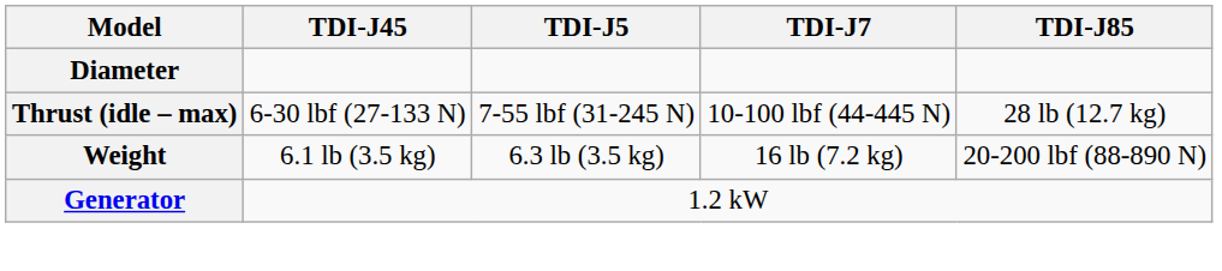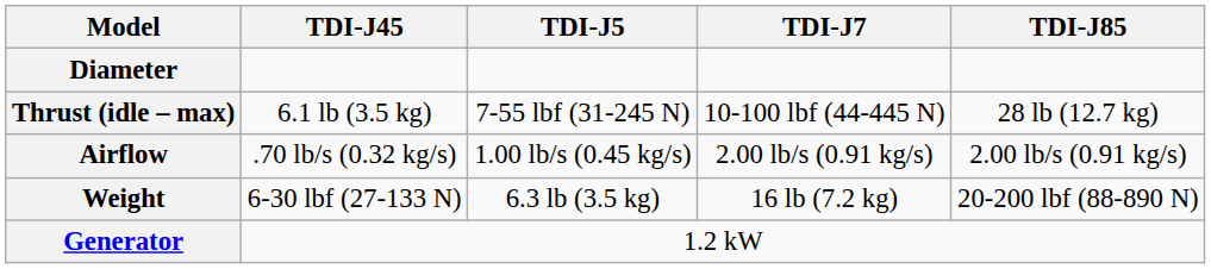 <table class="wikitable" style="text-align:center">
 <tr>
 <th>Model</th>
 <th>TDI-J45</th>
 <th>TDI-J5</th>
 <th>TDI-J7</th>
 <th>TDI-J85</th>
 </tr>
 <tr>
 <th>Diameter</th>
 <td></td>
 <td></td>
 <td></td>
 <td></td>
 </tr>
 <tr>
 <th>Thrust (idle – max)</th>
-<td>6-30 lbf (27-133 N)</td>
+<td>6.1 lb (3.5 kg)</td>
 <td>7-55 lbf (31-245 N)</td>
 <td>10-100 lbf (44-445 N)</td>
 <td>28 lb (12.7 kg)</td>
 </tr>
 <tr>
+<th>Airflow</th>
+<td>.70 lb/s (0.32 kg/s)</td>
+<td>1.00 lb/s (0.45 kg/s)</td>
+<td>2.00 lb/s (0.91 kg/s)</td>
+<td>2.00 lb/s (0.91 kg/s)</td>
+</tr>
+<tr>
 <th>Weight</th>
-<td>6.1 lb (3.5 kg)</td>
+<td>6-30 lbf (27-133 N)</td>
 <td>6.3 lb (3.5 kg)</td>
 <td>16 lb (7.2 kg)</td>
 <td>20-200 lbf (88-890 N)</td>
 </tr>
 <tr>
 <th><a href='#'>Generator</a></th>
 <td colspan=4>1.2 kW</td>
 </tr>
 </table>
